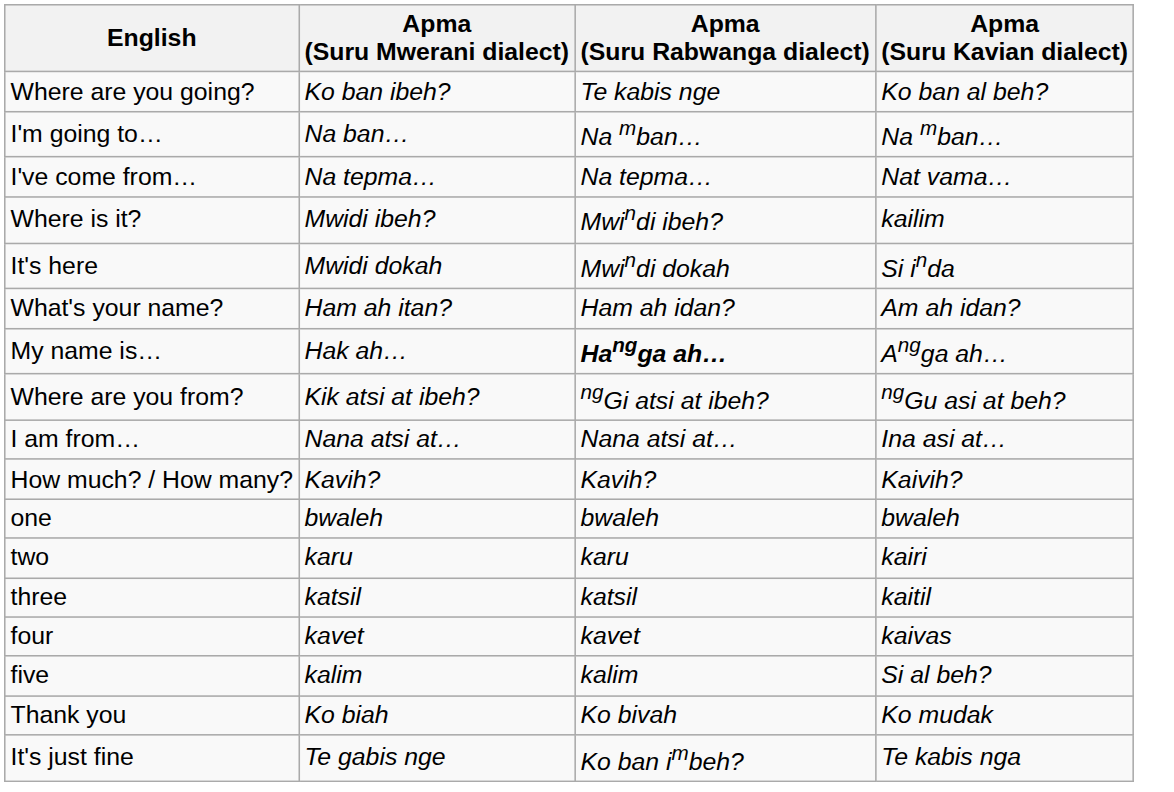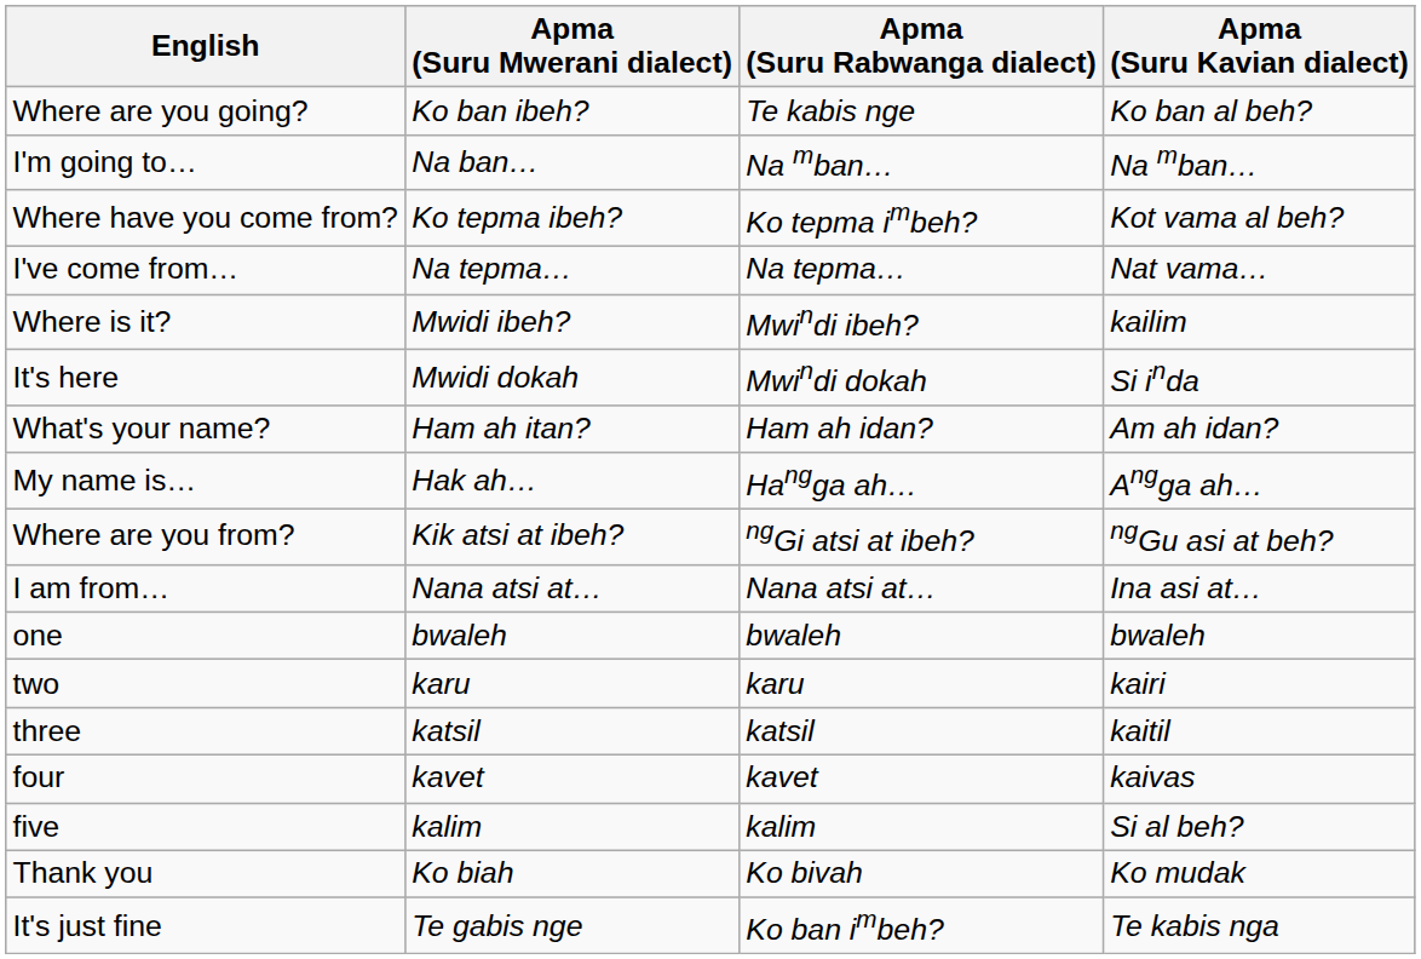 <table class="wikitable">
 <tr>
 <th>English</th>
 <th>Apma<br>(Suru Mwerani dialect)</th>
 <th>Apma<br>(Suru Rabwanga dialect)</th>
 <th>Apma<br>(Suru Kavian dialect)</th>
 </tr>
 <tr ->
 <td>Where are you going?</td>
 <td><em>Ko ban ibeh?</em></td>
 <td><em>Te kabis nge</em></td>
 <td><em>Ko ban al beh?</em></td>
 </tr>
 <tr ->
 <td>I'm going to…</td>
 <td><em>Na ban…</em></td>
 <td><em>Na <sup>m</sup>ban…</em></td>
 <td><em>Na <sup>m</sup>ban…</em></td>
+</tr>
+<tr ->
+<td>Where have you come from?</td>
+<td><em>Ko tepma ibeh?</em></td>
+<td><em>Ko tepma i<sup>m</sup>beh?</em></td>
+<td><em>Kot vama al beh?</em></td>
 </tr>
 <tr ->
 <td>I've come from…</td>
 <td><em>Na tepma…</em></td>
 <td><em>Na tepma…</em></td>
 <td><em>Nat vama…</em></td>
 </tr>
 <tr ->
 <td>Where is it?</td>
 <td><em>Mwidi ibeh?</em></td>
 <td><em>Mwi<sup>n</sup>di ibeh?</em></td>
 <td><em>kailim</em></td>
 </tr>
 <tr ->
 <td>It's here</td>
 <td><em>Mwidi dokah</em></td>
 <td><em>Mwi<sup>n</sup>di dokah</em></td>
 <td><em>Si i<sup>n</sup>da</em></td>
 </tr>
 <tr ->
 <td>What's your name?</td>
 <td><em>Ham ah itan?</em></td>
 <td><em>Ham ah idan?</em></td>
 <td><em>Am ah idan?</em></td>
 </tr>
 <tr ->
 <td>My name is…</td>
 <td><em>Hak ah…</em></td>
-<td><strong><em>Ha<sup>ng</sup>ga ah…</em></strong></td>
+<td><em>Ha<sup>ng</sup>ga ah…</em></td>
 <td><em>A<sup>ng</sup>ga ah…</em></td>
 </tr>
 <tr ->
 <td>Where are you from?</td>
 <td><em>Kik atsi at ibeh?</em></td>
 <td><em><sup>ng</sup>Gi atsi at ibeh?</em></td>
 <td><em><sup>ng</sup>Gu asi at beh?</em></td>
 </tr>
 <tr ->
 <td>I am from…</td>
 <td><em>Nana atsi at…</em></td>
 <td><em>Nana atsi at…</em></td>
 <td><em>Ina asi at…</em></td>
-</tr>
-<tr ->
-<td>How much? / How many?</td>
-<td><em>Kavih?</em></td>
-<td><em>Kavih?</em></td>
-<td><em>Kaivih?</em></td>
 </tr>
 <tr ->
 <td>one</td>
 <td><em>bwaleh</em></td>
 <td><em>bwaleh</em></td>
 <td><em>bwaleh</em></td>
 </tr>
 <tr ->
 <td>two</td>
 <td><em>karu</em></td>
 <td><em>karu</em></td>
 <td><em>kairi</em></td>
 </tr>
 <tr ->
 <td>three</td>
 <td><em>katsil</em></td>
 <td><em>katsil</em></td>
 <td><em>kaitil</em></td>
 </tr>
 <tr ->
 <td>four</td>
 <td><em>kavet</em></td>
 <td><em>kavet</em></td>
 <td><em>kaivas</em></td>
 </tr>
 <tr ->
 <td>five</td>
 <td><em>kalim</em></td>
 <td><em>kalim</em></td>
 <td><em>Si al beh?</em></td>
 </tr>
 <tr ->
 <td>Thank you</td>
 <td><em>Ko biah</em></td>
 <td><em>Ko bivah</em></td>
 <td><em>Ko mudak</em></td>
 </tr>
 <tr ->
 <td>It's just fine</td>
 <td><em>Te gabis nge</em></td>
 <td><em>Ko ban i<sup>m</sup>beh?</em></td>
 <td><em>Te kabis nga</em></td>
 </tr>
 </table>
